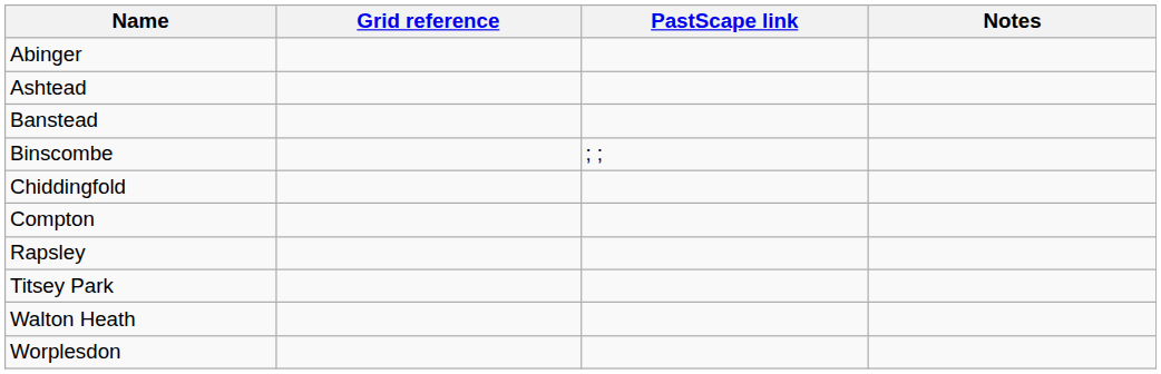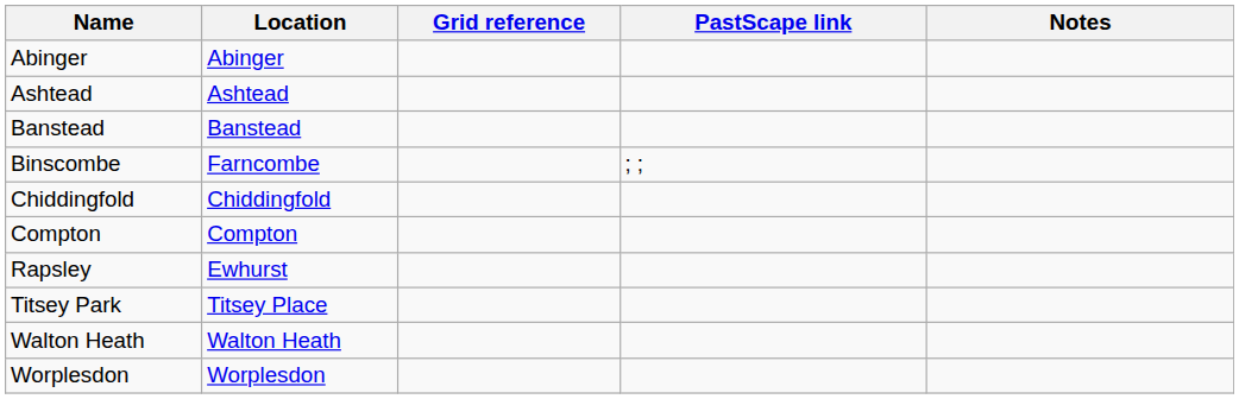 <table class="wikitable sortable" border="1" style="width: 100%">
 <tr>
 <th scope="col">Name</th>
+<th scope="col">Location</th>
 <th scope="col"><a href='#'>Grid reference</a></th>
 <th scope="col" class="unsortable" width="25%"><a href='#'>PastScape link</a></th>
 <th scope="col" class="unsortable" width="25%">Notes</th>
 </tr>
 <tr>
 <td>Abinger</td>
+<td><a href='#'>Abinger</a></td>
 <td></td>
 <td></td>
 <td></td>
 </tr>
 <tr>
 <td>Ashtead</td>
+<td><a href='#'>Ashtead</a></td>
 <td></td>
 <td></td>
 <td></td>
 </tr>
 <tr>
 <td>Banstead</td>
+<td><a href='#'>Banstead</a></td>
 <td></td>
 <td></td>
 <td></td>
 </tr>
 <tr>
 <td>Binscombe</td>
+<td><a href='#'>Farncombe</a></td>
 <td></td>
 <td>; ; </td>
 <td></td>
 </tr>
 <tr>
 <td>Chiddingfold</td>
+<td><a href='#'>Chiddingfold</a></td>
 <td></td>
 <td></td>
 <td></td>
 </tr>
 <tr>
 <td>Compton</td>
+<td><a href='#'>Compton</a></td>
 <td></td>
 <td></td>
 <td></td>
 </tr>
 <tr>
 <td>Rapsley</td>
+<td><a href='#'>Ewhurst</a></td>
 <td></td>
 <td></td>
 <td></td>
 </tr>
 <tr>
 <td>Titsey Park</td>
+<td><a href='#'>Titsey Place</a></td>
 <td></td>
 <td></td>
 <td></td>
 </tr>
 <tr>
 <td>Walton Heath</td>
+<td><a href='#'>Walton Heath</a></td>
 <td></td>
 <td></td>
 <td></td>
 </tr>
 <tr>
 <td>Worplesdon</td>
+<td><a href='#'>Worplesdon</a></td>
 <td></td>
 <td></td>
 <td></td>
 </tr>
 </table>
